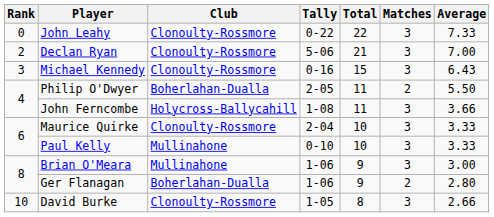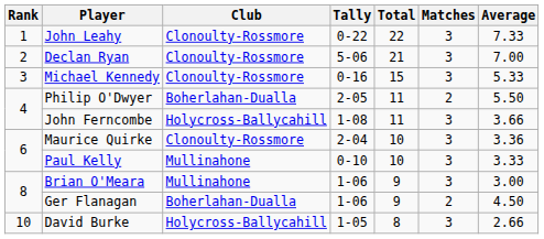 <table class="wikitable">
 <tr>
 <th>Rank</th>
 <th>Player</th>
 <th>Club</th>
 <th>Tally</th>
 <th>Total</th>
 <th>Matches</th>
 <th>Average</th>
 </tr>
 <tr>
-<td rowspan="1" style="text-align:center;">0</td>
+<td rowspan="1" style="text-align:center;">1</td>
 <td><a href='#'>John Leahy</a></td>
 <td><a href='#'>Clonoulty-Rossmore</a></td>
 <td align=center>0-22</td>
 <td align=center>22</td>
 <td align=center>3</td>
 <td align=center>7.33</td>
 </tr>
 <tr>
 <td rowspan="1" style="text-align:center;">2</td>
 <td><a href='#'>Declan Ryan</a></td>
 <td><a href='#'>Clonoulty-Rossmore</a></td>
 <td align=center>5-06</td>
 <td align=center>21</td>
 <td align=center>3</td>
 <td align=center>7.00</td>
 </tr>
 <tr>
 <td rowspan="1" style="text-align:center;">3</td>
 <td><a href='#'>Michael Kennedy</a></td>
 <td><a href='#'>Clonoulty-Rossmore</a></td>
 <td align=center>0-16</td>
 <td align=center>15</td>
 <td align=center>3</td>
-<td align=center>6.43</td>
+<td align=center>5.33</td>
 </tr>
 <tr>
 <td rowspan="2" style="text-align:center;">4</td>
 <td>Philip O'Dwyer</td>
 <td><a href='#'>Boherlahan-Dualla</a></td>
 <td align=center>2-05</td>
 <td align=center>11</td>
 <td align=center>2</td>
 <td align=center>5.50</td>
 </tr>
 <tr>
 <td>John Ferncombe</td>
 <td><a href='#'>Holycross-Ballycahill</a></td>
 <td align=center>1-08</td>
 <td align=center>11</td>
 <td align=center>3</td>
 <td align=center>3.66</td>
 </tr>
 <tr>
 <td rowspan="2" style="text-align:center;">6</td>
 <td>Maurice Quirke</td>
 <td><a href='#'>Clonoulty-Rossmore</a></td>
 <td align=center>2-04</td>
 <td align=center>10</td>
 <td align=center>3</td>
-<td align=center>3.33</td>
+<td align=center>3.36</td>
 </tr>
 <tr>
 <td><a href='#'>Paul Kelly</a></td>
 <td><a href='#'>Mullinahone</a></td>
 <td align=center>0-10</td>
 <td align=center>10</td>
 <td align=center>3</td>
 <td align=center>3.33</td>
 </tr>
 <tr>
 <td rowspan="2" style="text-align:center;">8</td>
 <td><a href='#'>Brian O'Meara</a></td>
 <td><a href='#'>Mullinahone</a></td>
 <td align=center>1-06</td>
 <td align=center>9</td>
 <td align=center>3</td>
 <td align=center>3.00</td>
 </tr>
 <tr>
 <td>Ger Flanagan</td>
 <td><a href='#'>Boherlahan-Dualla</a></td>
 <td align=center>1-06</td>
 <td align=center>9</td>
 <td align=center>2</td>
-<td align=center>2.80</td>
+<td align=center>4.50</td>
 </tr>
 <tr>
 <td rowspan="1" style="text-align:center;">10</td>
 <td>David Burke</td>
-<td><a href='#'>Clonoulty-Rossmore</a></td>
+<td><a href='#'>Holycross-Ballycahill</a></td>
 <td align=center>1-05</td>
 <td align=center>8</td>
 <td align=center>3</td>
 <td align=center>2.66</td>
 </tr>
 </table>
